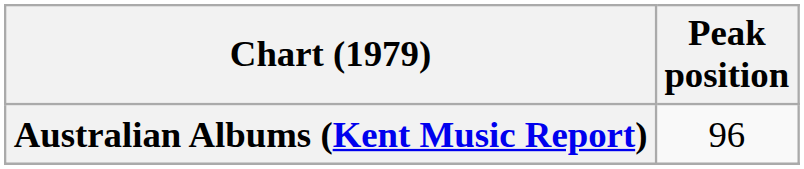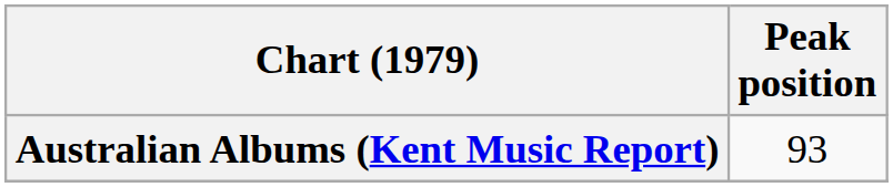 <table class="wikitable sortable plainrowheaders">
 <tr>
 <th scope="col">Chart (1979)</th>
 <th scope="col">Peak<br>position</th>
 </tr>
 <tr>
 <th scope="row">Australian Albums (<a href='#'>Kent Music Report</a>)</th>
-<td style="text-align:center;">96</td>
+<td style="text-align:center;">93</td>
 </tr>
 <tr>
 </tr>
 <tr>
 </tr>
 <tr>
 </tr>
 </table>
